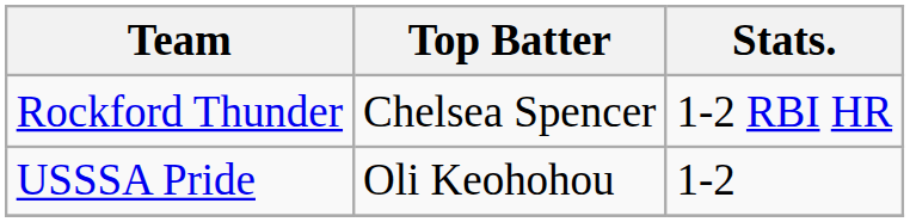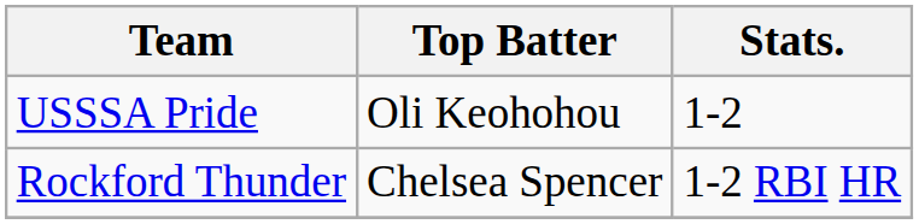 <table class="wikitable">
 <tr>
 <th>Team</th>
 <th>Top Batter</th>
 <th>Stats.</th>
 </tr>
 <tr>
+<td><a href='#'>USSSA Pride</a></td>
+<td>Oli Keohohou</td>
+<td>1-2</td>
+</tr>
+<tr>
 <td><a href='#'>Rockford Thunder</a></td>
 <td>Chelsea Spencer</td>
 <td>1-2 <a href='#'>RBI</a> <a href='#'>HR</a></td>
 </tr>
 <tr>
-<td><a href='#'>USSSA Pride</a></td>
-<td>Oli Keohohou</td>
-<td>1-2</td>
-</tr>
-<tr>
 </tr>
 </table>
